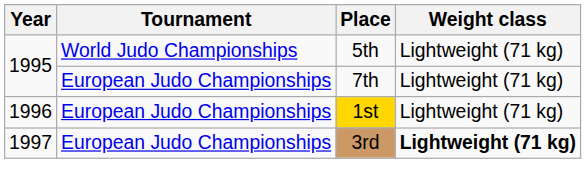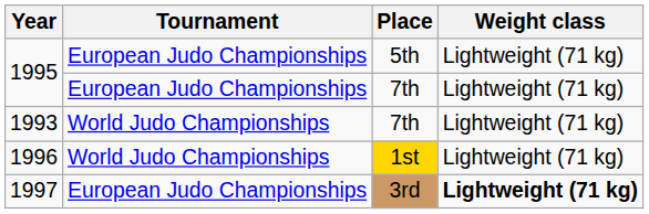 <table class=wikitable>
 <tr>
 <th>Year</th>
 <th>Tournament</th>
 <th>Place</th>
 <th>Weight class</th>
 </tr>
 <tr>
 <td rowspan=2>1995</td>
-<td><a href='#'>World Judo Championships</a></td>
+<td><a href='#'>European Judo Championships</a></td>
 <td align="center">5th</td>
 <td>Lightweight (71 kg)</td>
 </tr>
 <tr>
 <td><a href='#'>European Judo Championships</a></td>
 <td align="center">7th</td>
 <td>Lightweight (71 kg)</td>
 </tr>
 <tr>
+<td>1993</td>
+<td><a href='#'>World Judo Championships</a></td>
+<td align="center">7th</td>
+<td>Lightweight (71 kg)</td>
+</tr>
+<tr>
 <td>1996</td>
-<td><a href='#'>European Judo Championships</a></td>
+<td><a href='#'>World Judo Championships</a></td>
 <td bgcolor="gold" align="center">1st</td>
 <td>Lightweight (71 kg)</td>
 </tr>
 <tr>
 <td>1997</td>
 <td><a href='#'>European Judo Championships</a></td>
 <td bgcolor="cc9966" align="center">3rd</td>
 <td><strong>Lightweight (71 kg)</strong></td>
 </tr>
 </table>
